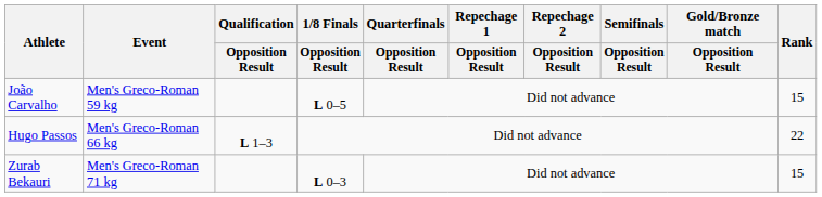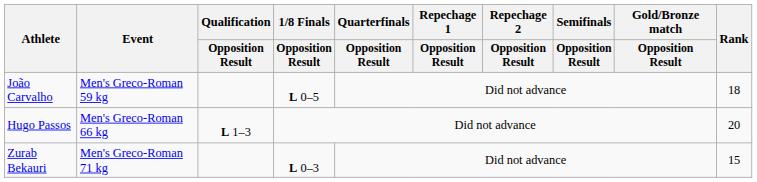 <table class=wikitable style="font-size:90%; text-align:center;">
 <tr>
 <th rowspan=2>Athlete</th>
 <th rowspan=2>Event</th>
 <th>Qualification</th>
 <th>1/8 Finals</th>
 <th>Quarterfinals</th>
 <th>Repechage 1</th>
 <th>Repechage 2</th>
 <th>Semifinals</th>
 <th>Gold/Bronze match</th>
 <th rowspan=2>Rank</th>
 </tr>
 <tr style="font-size:95%;">
 <th>Opposition<br>Result</th>
 <th>Opposition<br>Result</th>
 <th>Opposition<br>Result</th>
 <th>Opposition<br>Result</th>
 <th>Opposition<br>Result</th>
 <th>Opposition<br>Result</th>
 <th>Opposition<br>Result</th>
 </tr>
 <tr>
 <td align=left><a href='#'>João Carvalho</a></td>
 <td align=left><a href='#'>Men's Greco-Roman 59 kg</a></td>
 <td></td>
 <td><br><strong>L</strong> 0–5 </td>
 <td colspan=5>Did not advance</td>
-<td>15</td>
+<td>18</td>
 </tr>
 <tr>
 <td align=left><a href='#'>Hugo Passos</a></td>
 <td align=left><a href='#'>Men's Greco-Roman 66 kg</a></td>
 <td><br><strong>L</strong> 1–3 </td>
 <td colspan=6>Did not advance</td>
-<td>22</td>
+<td>20</td>
 </tr>
 <tr>
 <td align=left><a href='#'>Zurab Bekauri</a></td>
 <td align=left><a href='#'>Men's Greco-Roman 71 kg</a></td>
 <td></td>
 <td><br><strong>L</strong> 0–3 </td>
 <td colspan=5>Did not advance</td>
 <td>15</td>
 </tr>
 </table>
